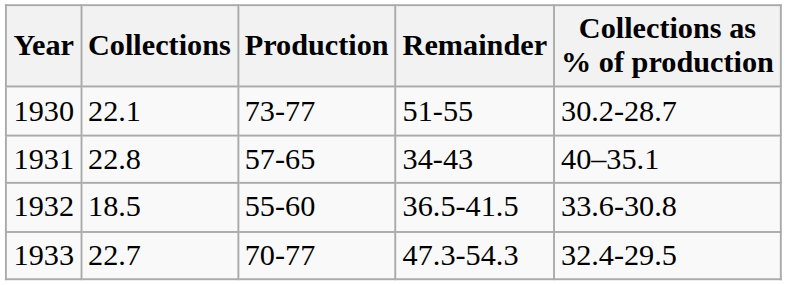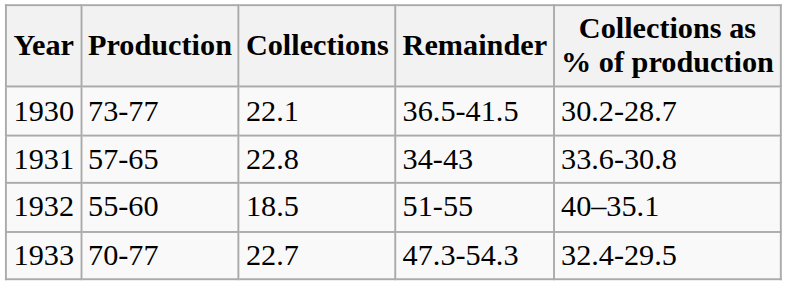 <table class="wikitable" style="float:right; margin:1em auto 1em 2em;">
 <tr>
 <th>Year</th>
+<th>Production</th>
 <th>Collections</th>
-<th>Production</th>
 <th>Remainder</th>
 <th>Collections as<br>% of production</th>
 </tr>
 <tr>
 <td>1930</td>
+<td>73-77</td>
 <td>22.1</td>
-<td>73-77</td>
-<td>51-55</td>
+<td>36.5-41.5</td>
 <td>30.2-28.7</td>
 </tr>
 <tr>
 <td>1931</td>
+<td>57-65</td>
 <td>22.8</td>
-<td>57-65</td>
 <td>34-43</td>
+<td>33.6-30.8</td>
+</tr>
+<tr>
+<td>1932</td>
+<td>55-60</td>
+<td>18.5</td>
+<td>51-55</td>
 <td>40–35.1</td>
 </tr>
 <tr>
-<td>1932</td>
-<td>18.5</td>
-<td>55-60</td>
-<td>36.5-41.5</td>
-<td>33.6-30.8</td>
-</tr>
-<tr>
 <td>1933</td>
+<td>70-77</td>
 <td>22.7</td>
-<td>70-77</td>
 <td>47.3-54.3</td>
 <td>32.4-29.5</td>
 </tr>
 </table>
